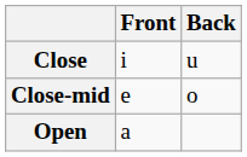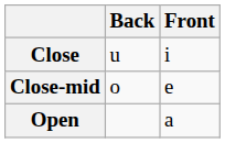 <table class="wikitable">
 <tr>
 <th></th>
+<th>Back</th>
 <th>Front</th>
-<th>Back</th>
 </tr>
 <tr>
 <th>Close</th>
+<td>u</td>
 <td>i</td>
-<td>u</td>
 </tr>
 <tr>
 <th>Close-mid</th>
+<td>o</td>
 <td>e</td>
-<td>o</td>
 </tr>
 <tr>
 <th>Open</th>
+<td></td>
 <td>a</td>
-<td></td>
 </tr>
 </table>
